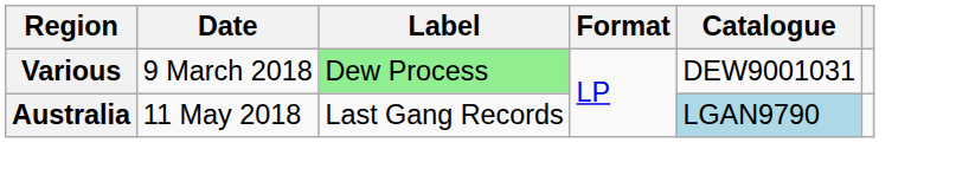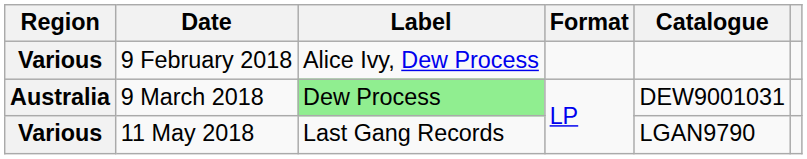 <table class="wikitable plainrowheaders">
 <tr>
 <th>Region</th>
 <th>Date</th>
 <th>Label</th>
 <th>Format</th>
 <th>Catalogue</th>
 <th></th>
 </tr>
 <tr>
 <th scope="row">Various</th>
+<td>9 February 2018</td>
+<td>Alice Ivy, <a href='#'>Dew Process</a></td>
+<td></td>
+<td></td>
+<td></td>
+</tr>
+<tr>
+<th scope="row">Australia</th>
 <td>9 March 2018</td>
 <td style="background: lightgreen;">Dew Process</td>
 <td rowspan="2"><a href='#'>LP</a></td>
 <td>DEW9001031</td>
 <td></td>
 </tr>
 <tr>
-<th scope="row">Australia</th>
+<th scope="row">Various</th>
 <td>11 May 2018</td>
 <td>Last Gang Records</td>
-<td style="background: lightblue;">LGAN9790</td>
+<td>LGAN9790</td>
 <td></td>
 </tr>
 </table>
